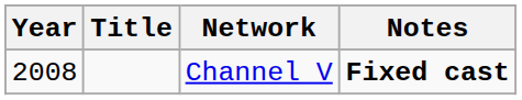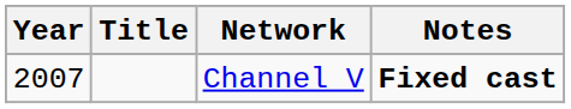 <table class="wikitable" style="text-align:left;">
 <tr>
 <th>Year</th>
 <th>Title</th>
 <th>Network</th>
 <th>Notes</th>
 </tr>
 <tr>
-<td>2008</td>
+<td>2007</td>
 <td><em></em></td>
 <td><a href='#'>Channel V</a></td>
 <td><strong>Fixed cast</strong></td>
 </tr>
 </table>
